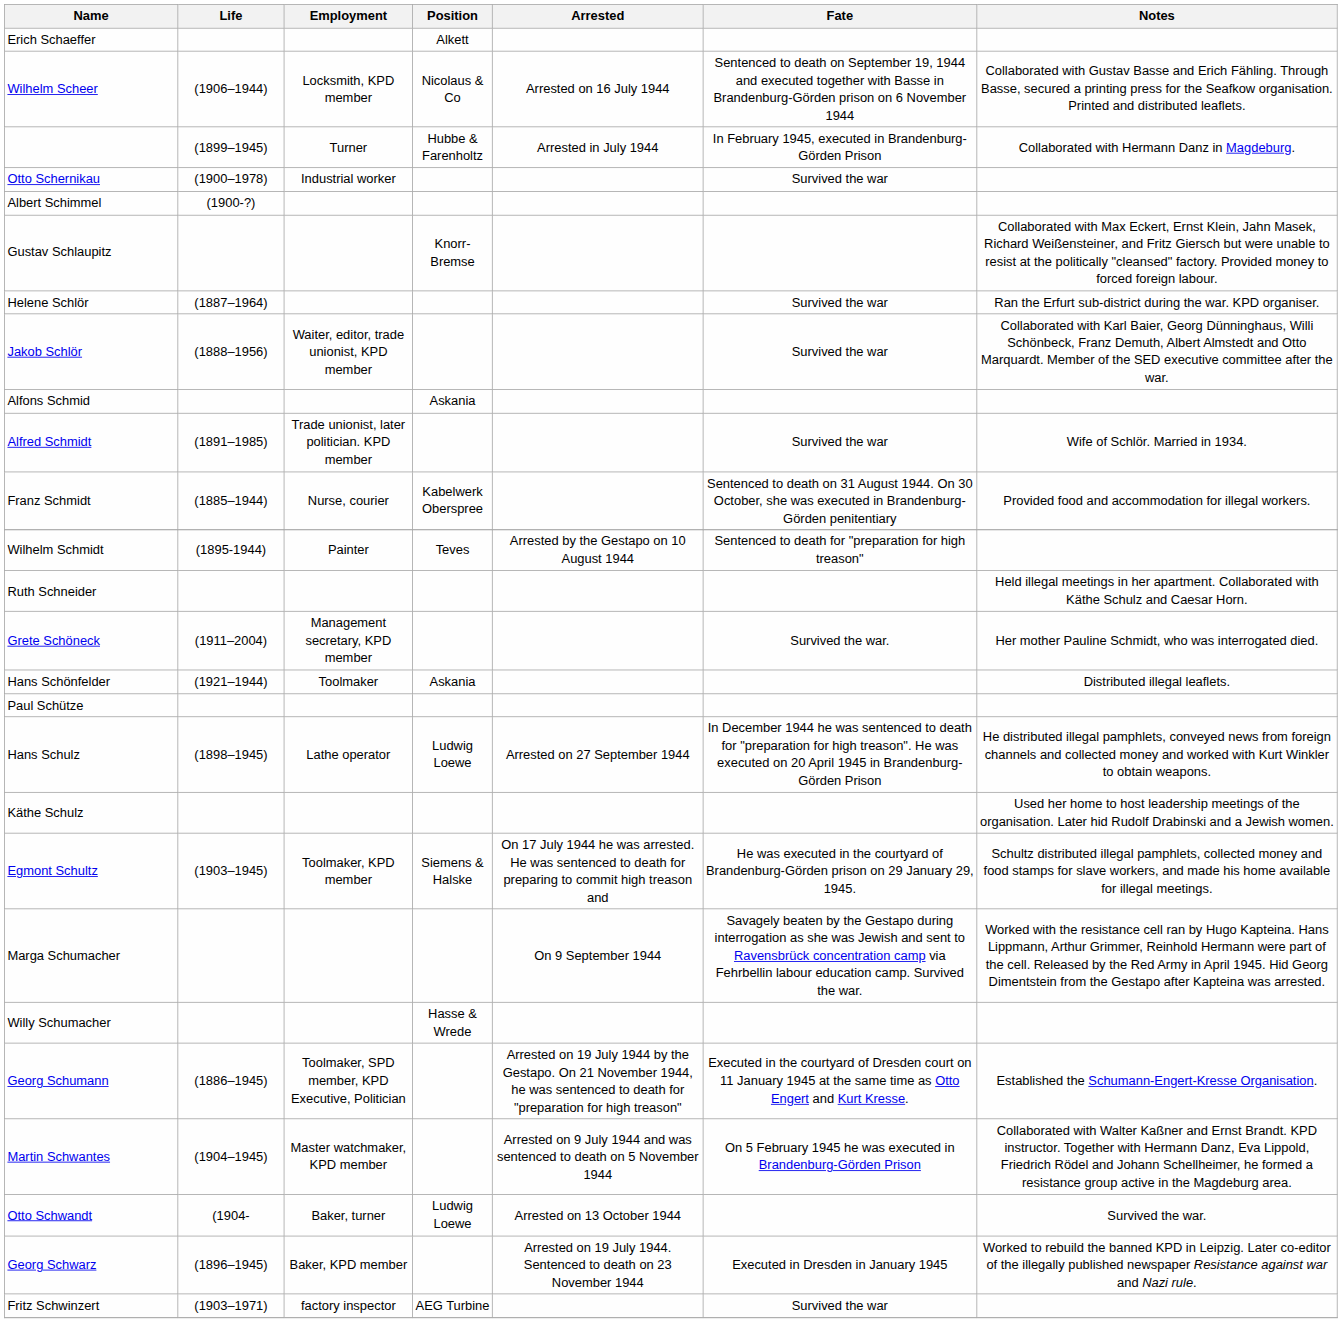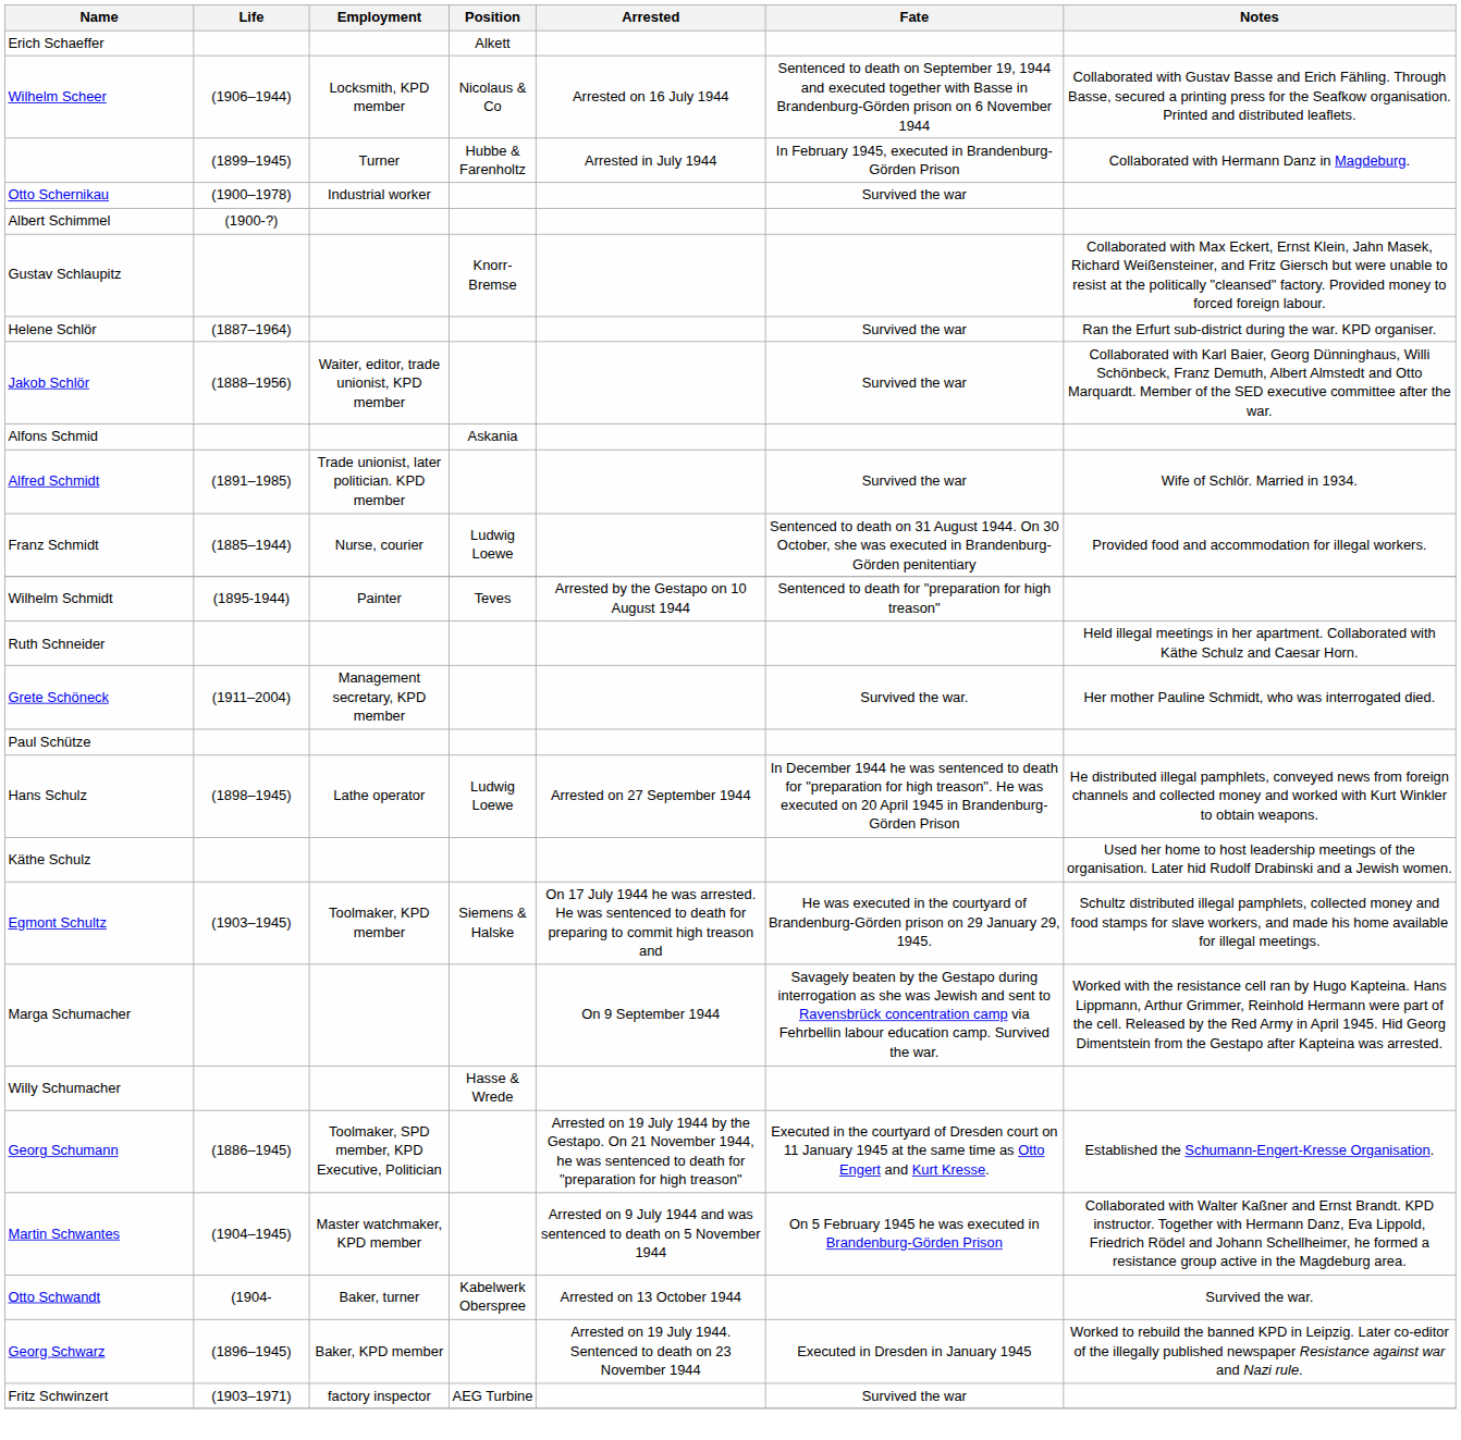 <table class="wikitable sortable" style="table-layout:fixed;background-color:#FEFEFE;font-size:95%;padding:0.30em;line-height:1.35em;">
 <tr>
 <th scope="col"  width=13%>Name</th>
 <th scope="col"  width=8%>Life</th>
 <th scope="col">Employment</th>
 <th scope="col">Position</th>
 <th scope="col">Arrested</th>
 <th scope="col">Fate</th>
 <th scope="col">Notes</th>
 </tr>
 <tr>
 <td>Erich Schaeffer</td>
 <td style="text-align: center;"></td>
 <td style="text-align: center;"></td>
 <td style="text-align: center;">Alkett</td>
 <td style="text-align: center;"></td>
 <td style="text-align: center;"></td>
 <td style="text-align: center;"></td>
 </tr>
 <tr>
 <td><a href='#'>Wilhelm Scheer</a></td>
 <td style="text-align: center;">(1906–1944)</td>
 <td style="text-align: center;">Locksmith, KPD member</td>
 <td style="text-align: center;">Nicolaus & Co</td>
 <td style="text-align: center;">Arrested on 16 July 1944</td>
 <td style="text-align: center;">Sentenced to death on September 19, 1944 and executed together with Basse in Brandenburg-Görden prison on 6 November 1944</td>
 <td style="text-align: center;">Collaborated with Gustav Basse and Erich Fähling. Through Basse, secured a printing press for the Seafkow organisation. Printed and distributed leaflets.</td>
 </tr>
 <tr>
 <td></td>
 <td style="text-align: center;">(1899–1945)</td>
 <td style="text-align: center;">Turner</td>
 <td style="text-align: center;">Hubbe & Farenholtz</td>
 <td style="text-align: center;">Arrested in July 1944</td>
 <td style="text-align: center;">In February 1945, executed in Brandenburg-Görden Prison</td>
 <td style="text-align: center;">Collaborated with Hermann Danz in <a href='#'>Magdeburg</a>.</td>
 </tr>
 <tr>
 <td><a href='#'>Otto Schernikau</a></td>
 <td style="text-align: center;">(1900–1978)</td>
 <td style="text-align: center;">Industrial worker</td>
 <td style="text-align: center;"></td>
 <td style="text-align: center;"></td>
 <td style="text-align: center;">Survived the war</td>
 <td style="text-align: center;"></td>
 </tr>
 <tr>
 <td>Albert Schimmel</td>
 <td style="text-align: center;">(1900-?)</td>
 <td style="text-align: center;"></td>
 <td style="text-align: center;"></td>
 <td style="text-align: center;"></td>
 <td style="text-align: center;"></td>
 <td style="text-align: center;"></td>
 </tr>
 <tr>
 <td>Gustav Schlaupitz</td>
 <td style="text-align: center;"></td>
 <td style="text-align: center;"></td>
 <td style="text-align: center;">Knorr-Bremse</td>
 <td style="text-align: center;"></td>
 <td style="text-align: center;"></td>
 <td style="text-align: center;">Collaborated with Max Eckert, Ernst Klein, Jahn Masek, Richard Weißensteiner, and Fritz Giersch but were unable to resist at the politically "cleansed" factory. Provided money to forced foreign labour.</td>
 </tr>
 <tr>
 <td>Helene Schlör</td>
 <td style="text-align: center;">(1887–1964)</td>
 <td style="text-align: center;"></td>
 <td style="text-align: center;"></td>
 <td style="text-align: center;"></td>
 <td style="text-align: center;">Survived the war</td>
 <td style="text-align: center;">Ran the Erfurt sub-district during the war. KPD organiser.</td>
 </tr>
 <tr>
 <td><a href='#'>Jakob Schlör</a></td>
 <td style="text-align: center;">(1888–1956)</td>
 <td style="text-align: center;">Waiter, editor, trade unionist, KPD member</td>
 <td style="text-align: center;"></td>
 <td style="text-align: center;"></td>
 <td style="text-align: center;">Survived the war</td>
 <td style="text-align: center;">Collaborated with Karl Baier, Georg Dünninghaus, Willi Schönbeck, Franz Demuth, Albert Almstedt and Otto Marquardt. Member of the SED executive committee after the war.</td>
 </tr>
 <tr>
 <td>Alfons Schmid</td>
 <td style="text-align: center;"></td>
 <td style="text-align: center;"></td>
 <td style="text-align: center;">Askania</td>
 <td style="text-align: center;"></td>
 <td style="text-align: center;"></td>
 <td style="text-align: center;"></td>
 </tr>
 <tr>
 <td><a href='#'>Alfred Schmidt</a></td>
 <td style="text-align: center;">(1891–1985)</td>
 <td style="text-align: center;">Trade unionist, later politician. KPD member</td>
 <td style="text-align: center;"></td>
 <td style="text-align: center;"></td>
 <td style="text-align: center;">Survived the war</td>
 <td style="text-align: center;">Wife of Schlör. Married in 1934.</td>
 </tr>
 <tr>
 <td>Franz Schmidt</td>
 <td style="text-align: center;">(1885–1944)</td>
 <td style="text-align: center;">Nurse, courier</td>
-<td style="text-align: center;">Kabelwerk Oberspree</td>
+<td style="text-align: center;">Ludwig Loewe</td>
 <td style="text-align: center;"></td>
 <td style="text-align: center;">Sentenced to death on 31 August 1944. On 30 October, she was executed in Brandenburg-Görden penitentiary</td>
 <td style="text-align: center;">Provided food and accommodation for illegal workers.</td>
 </tr>
 <tr>
 </tr>
 <tr>
 <td>Wilhelm Schmidt</td>
 <td style="text-align: center;">(1895-1944)</td>
 <td style="text-align: center;">Painter</td>
 <td style="text-align: center;">Teves</td>
 <td style="text-align: center;">Arrested by the Gestapo on 10 August 1944</td>
 <td style="text-align: center;">Sentenced to death for "preparation for high treason"</td>
 <td style="text-align: center;"></td>
 </tr>
 <tr>
 <td>Ruth Schneider</td>
 <td style="text-align: center;"></td>
 <td style="text-align: center;"></td>
 <td style="text-align: center;"></td>
 <td style="text-align: center;"></td>
 <td style="text-align: center;"></td>
 <td style="text-align: center;">Held illegal meetings in her apartment. Collaborated with Käthe Schulz and Caesar Horn.</td>
 </tr>
 <tr>
 <td><a href='#'>Grete Schöneck</a></td>
 <td style="text-align: center;">(1911–2004)</td>
 <td style="text-align: center;">Management secretary, KPD member</td>
 <td style="text-align: center;"></td>
 <td style="text-align: center;"></td>
 <td style="text-align: center;">Survived the war.</td>
 <td style="text-align: center;">Her mother Pauline Schmidt, who was interrogated died.</td>
-</tr>
-<tr>
-<td>Hans Schönfelder</td>
-<td style="text-align: center;">(1921–1944)</td>
-<td style="text-align: center;">Toolmaker</td>
-<td style="text-align: center;">Askania</td>
-<td style="text-align: center;"></td>
-<td style="text-align: center;"></td>
-<td style="text-align: center;">Distributed illegal leaflets.</td>
 </tr>
 <tr>
 <td>Paul Schütze</td>
 <td style="text-align: center;"></td>
 <td style="text-align: center;"></td>
 <td style="text-align: center;"></td>
 <td style="text-align: center;"></td>
 <td style="text-align: center;"></td>
 <td style="text-align: center;"></td>
 </tr>
 <tr>
 <td>Hans Schulz</td>
 <td style="text-align: center;">(1898–1945)</td>
 <td style="text-align: center;">Lathe operator</td>
 <td style="text-align: center;">Ludwig Loewe</td>
 <td style="text-align: center;">Arrested on 27 September 1944</td>
 <td style="text-align: center;">In December 1944 he was sentenced to death for "preparation for high treason". He was executed on 20 April 1945 in Brandenburg-Görden Prison</td>
 <td style="text-align: center;">He distributed illegal pamphlets, conveyed news from foreign channels and collected money and worked with Kurt Winkler to obtain weapons.</td>
 </tr>
 <tr>
 <td>Käthe Schulz</td>
 <td style="text-align: center;"></td>
 <td style="text-align: center;"></td>
 <td style="text-align: center;"></td>
 <td style="text-align: center;"></td>
 <td style="text-align: center;"></td>
 <td style="text-align: center;">Used her home to host leadership meetings of the organisation. Later hid Rudolf Drabinski and a Jewish women.</td>
 </tr>
 <tr>
 <td><a href='#'>Egmont Schultz</a></td>
 <td style="text-align: center;">(1903–1945)</td>
 <td style="text-align: center;">Toolmaker, KPD member</td>
 <td style="text-align: center;">Siemens & Halske</td>
 <td style="text-align: center;">On 17 July 1944 he was arrested. He was sentenced to death for preparing to commit high treason and</td>
 <td style="text-align: center;">He was executed in the courtyard of Brandenburg-Görden prison on 29 January 29, 1945.</td>
 <td style="text-align: center;">Schultz distributed illegal pamphlets, collected money and food stamps for slave workers, and made his home available for illegal meetings.</td>
 </tr>
 <tr>
 <td>Marga Schumacher</td>
 <td style="text-align: center;"></td>
 <td style="text-align: center;"></td>
 <td style="text-align: center;"></td>
 <td style="text-align: center;">On 9 September 1944</td>
 <td style="text-align: center;">Savagely beaten by the Gestapo during interrogation as she was Jewish and sent to <a href='#'>Ravensbrück concentration camp</a> via Fehrbellin labour education camp. Survived the war.</td>
 <td style="text-align: center;">Worked with the resistance cell ran by Hugo Kapteina. Hans Lippmann, Arthur Grimmer, Reinhold Hermann were part of the cell. Released by the Red Army in April 1945. Hid Georg Dimentstein from the Gestapo after Kapteina was arrested. </td>
 </tr>
 <tr>
 <td>Willy Schumacher</td>
 <td style="text-align: center;"></td>
 <td style="text-align: center;"></td>
 <td style="text-align: center;">Hasse & Wrede</td>
 <td style="text-align: center;"></td>
 <td style="text-align: center;"></td>
 <td style="text-align: center;"></td>
 </tr>
 <tr>
 <td><a href='#'>Georg Schumann</a></td>
 <td style="text-align: center;">(1886–1945)</td>
 <td style="text-align: center;">Toolmaker, SPD member, KPD Executive, Politician</td>
 <td style="text-align: center;"></td>
 <td style="text-align: center;">Arrested on 19 July 1944 by the Gestapo. On 21 November 1944, he was sentenced to death for "preparation for high treason"</td>
 <td style="text-align: center;">Executed in the courtyard of Dresden court on 11 January 1945 at the same time as <a href='#'>Otto Engert</a> and <a href='#'>Kurt Kresse</a>.</td>
 <td style="text-align: center;">Established the <a href='#'>Schumann-Engert-Kresse Organisation</a>.</td>
 </tr>
 <tr>
 <td><a href='#'>Martin Schwantes</a></td>
 <td style="text-align: center;">(1904–1945)</td>
 <td style="text-align: center;">Master watchmaker, KPD member</td>
 <td style="text-align: center;"></td>
 <td style="text-align: center;">Arrested on 9 July 1944 and was sentenced to death on 5 November 1944</td>
 <td style="text-align: center;">On 5 February 1945 he was executed in <a href='#'>Brandenburg-Görden Prison</a></td>
 <td style="text-align: center;">Collaborated with Walter Kaßner and Ernst Brandt. KPD instructor. Together with Hermann Danz, Eva Lippold, Friedrich Rödel and Johann Schellheimer, he formed a resistance group active in the Magdeburg area.</td>
 </tr>
 <tr>
 <td><a href='#'>Otto Schwandt</a></td>
 <td style="text-align: center;">(1904-</td>
 <td style="text-align: center;">Baker, turner</td>
-<td style="text-align: center;">Ludwig Loewe</td>
+<td style="text-align: center;">Kabelwerk Oberspree</td>
 <td style="text-align: center;">Arrested on 13 October 1944</td>
 <td style="text-align: center;"></td>
 <td style="text-align: center;">Survived the war.</td>
 </tr>
 <tr>
 <td><a href='#'>Georg Schwarz</a></td>
 <td style="text-align: center;">(1896–1945)</td>
 <td style="text-align: center;">Baker, KPD member</td>
 <td style="text-align: center;"></td>
 <td style="text-align: center;">Arrested on 19 July 1944. Sentenced to death on 23 November 1944</td>
 <td style="text-align: center;">Executed in Dresden in January 1945</td>
 <td style="text-align: center;">Worked to rebuild the banned KPD in Leipzig. Later co-editor of the illegally published newspaper <em>Resistance against war</em> and <em>Nazi rule</em>.</td>
 </tr>
 <tr>
 <td>Fritz Schwinzert</td>
 <td style="text-align: center;">(1903–1971)</td>
 <td style="text-align: center;">factory inspector</td>
 <td style="text-align: center;">AEG Turbine</td>
 <td style="text-align: center;"></td>
 <td style="text-align: center;">Survived the war</td>
 <td style="text-align: center;"></td>
 </tr>
 <tr>
 </tr>
 </table>
